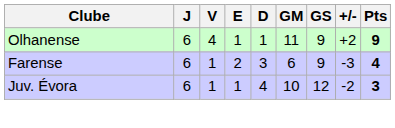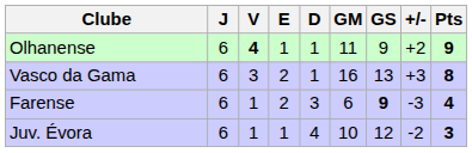 <table class="wikitable" style="text-align: center;">
 <tr>
 <th width=175>Clube</th>
 <th width=20>J</th>
 <th width=20>V</th>
 <th width=20>E</th>
 <th width=20>D</th>
 <th width=20>GM</th>
 <th width=20>GS</th>
 <th width=20>+/-</th>
 <th width=20>Pts</th>
 </tr>
 <tr bgcolor=#ccffcc>
 <td align=left>Olhanense</td>
 <td>6</td>
-<td>4</td>
+<td><strong>4</strong></td>
 <td>1</td>
 <td>1</td>
 <td>11</td>
 <td>9</td>
 <td>+2</td>
 <td><strong>9</strong></td>
 </tr>
 <tr bgcolor=#ccccff>
+<td align=left>Vasco da Gama</td>
+<td>6</td>
+<td>3</td>
+<td>2</td>
+<td>1</td>
+<td>16</td>
+<td>13</td>
+<td>+3</td>
+<td><strong>8</strong></td>
+</tr>
+<tr bgcolor=#ccccff>
 <td align=left>Farense</td>
 <td>6</td>
 <td>1</td>
 <td>2</td>
 <td>3</td>
 <td>6</td>
-<td>9</td>
+<td><strong>9</strong></td>
 <td>-3</td>
 <td><strong>4</strong></td>
 </tr>
 <tr bgcolor=#ccccff>
 <td align=left>Juv. Évora</td>
 <td>6</td>
 <td>1</td>
 <td>1</td>
 <td>4</td>
 <td>10</td>
 <td>12</td>
 <td>-2</td>
 <td><strong>3</strong></td>
 </tr>
 </table>
